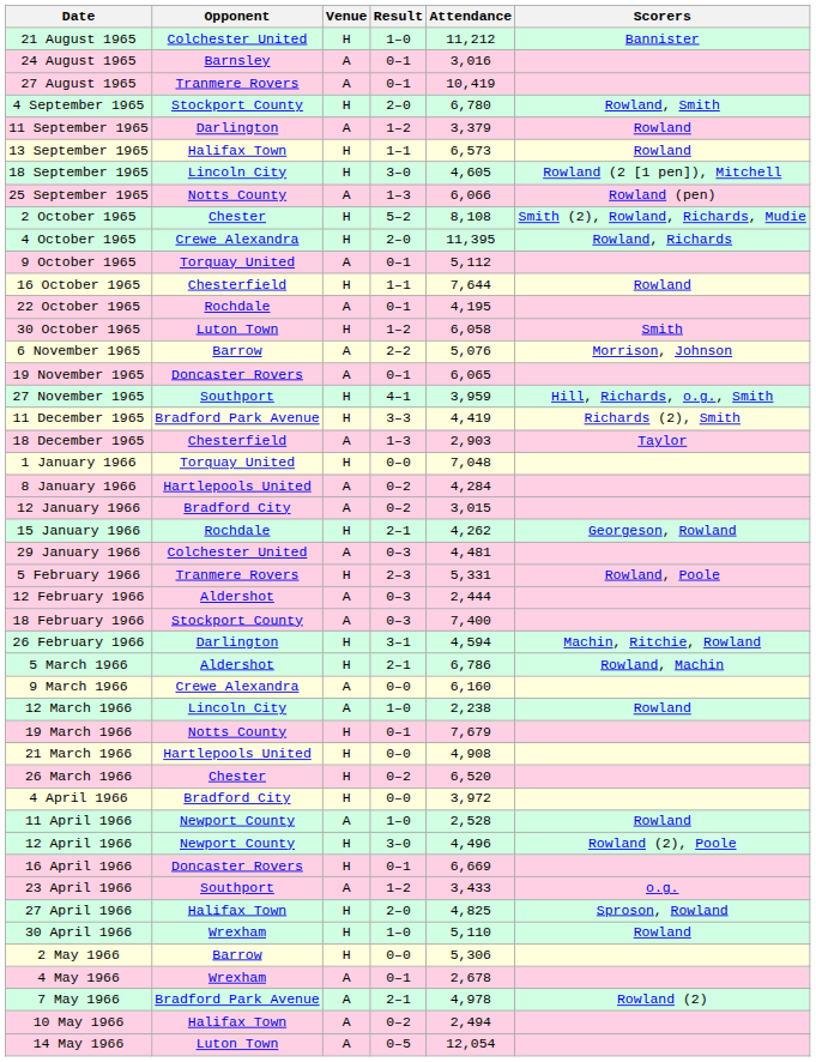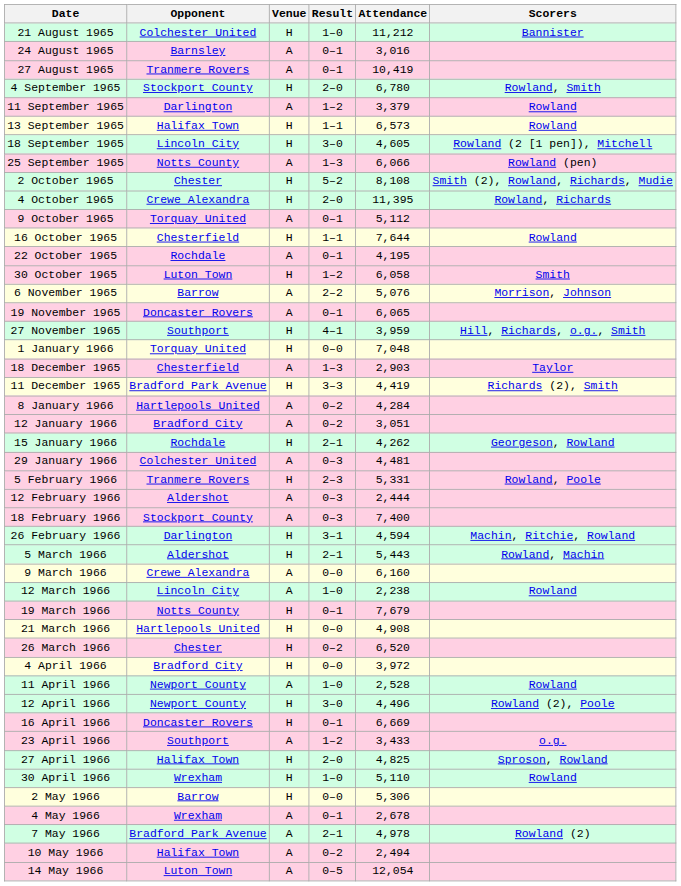 <table class="wikitable sortable" style="font-size:100%; text-align:center">
 <tr>
 <th>Date</th>
 <th>Opponent</th>
 <th>Venue</th>
 <th>Result</th>
 <th>Attendance</th>
 <th>Scorers</th>
 </tr>
 <tr style="background-color: #d0ffe3;">
 <td>21 August 1965</td>
 <td><a href='#'>Colchester United</a></td>
 <td>H</td>
 <td>1–0</td>
 <td>11,212</td>
 <td><a href='#'>Bannister</a></td>
 </tr>
 <tr style="background-color: #ffd0e3;">
 <td>24 August 1965</td>
 <td><a href='#'>Barnsley</a></td>
 <td>A</td>
 <td>0–1</td>
 <td>3,016</td>
 <td></td>
 </tr>
 <tr style="background-color: #ffd0e3;">
 <td>27 August 1965</td>
 <td><a href='#'>Tranmere Rovers</a></td>
 <td>A</td>
 <td>0–1</td>
 <td>10,419</td>
 <td></td>
 </tr>
 <tr style="background-color: #d0ffe3;">
 <td>4 September 1965</td>
 <td><a href='#'>Stockport County</a></td>
 <td>H</td>
 <td>2–0</td>
 <td>6,780</td>
 <td><a href='#'>Rowland</a>, <a href='#'>Smith</a></td>
 </tr>
 <tr style="background-color: #ffd0e3;">
 <td>11 September 1965</td>
 <td><a href='#'>Darlington</a></td>
 <td>A</td>
 <td>1–2</td>
 <td>3,379</td>
 <td><a href='#'>Rowland</a></td>
 </tr>
 <tr style="background-color: #ffffdd;">
 <td>13 September 1965</td>
 <td><a href='#'>Halifax Town</a></td>
 <td>H</td>
 <td>1–1</td>
 <td>6,573</td>
 <td><a href='#'>Rowland</a></td>
 </tr>
 <tr style="background-color: #d0ffe3;">
 <td>18 September 1965</td>
 <td><a href='#'>Lincoln City</a></td>
 <td>H</td>
 <td>3–0</td>
 <td>4,605</td>
 <td><a href='#'>Rowland</a> (2 [1 pen]), <a href='#'>Mitchell</a></td>
 </tr>
 <tr style="background-color: #ffd0e3;">
 <td>25 September 1965</td>
 <td><a href='#'>Notts County</a></td>
 <td>A</td>
 <td>1–3</td>
 <td>6,066</td>
 <td><a href='#'>Rowland</a> (pen)</td>
 </tr>
 <tr style="background-color: #d0ffe3;">
 <td>2 October 1965</td>
 <td><a href='#'>Chester</a></td>
 <td>H</td>
 <td>5–2</td>
 <td>8,108</td>
 <td><a href='#'>Smith</a> (2), <a href='#'>Rowland</a>, <a href='#'>Richards</a>, <a href='#'>Mudie</a></td>
 </tr>
 <tr style="background-color: #d0ffe3;">
 <td>4 October 1965</td>
 <td><a href='#'>Crewe Alexandra</a></td>
 <td>H</td>
 <td>2–0</td>
 <td>11,395</td>
 <td><a href='#'>Rowland</a>, <a href='#'>Richards</a></td>
 </tr>
 <tr style="background-color: #ffd0e3;">
 <td>9 October 1965</td>
 <td><a href='#'>Torquay United</a></td>
 <td>A</td>
 <td>0–1</td>
 <td>5,112</td>
 <td></td>
 </tr>
 <tr style="background-color: #ffffdd;">
 <td>16 October 1965</td>
 <td><a href='#'>Chesterfield</a></td>
 <td>H</td>
 <td>1–1</td>
 <td>7,644</td>
 <td><a href='#'>Rowland</a></td>
 </tr>
 <tr style="background-color: #ffd0e3;">
 <td>22 October 1965</td>
 <td><a href='#'>Rochdale</a></td>
 <td>A</td>
 <td>0–1</td>
 <td>4,195</td>
 <td></td>
 </tr>
 <tr style="background-color: #ffd0e3;">
 <td>30 October 1965</td>
 <td><a href='#'>Luton Town</a></td>
 <td>H</td>
 <td>1–2</td>
 <td>6,058</td>
 <td><a href='#'>Smith</a></td>
 </tr>
 <tr style="background-color: #ffffdd;">
 <td>6 November 1965</td>
 <td><a href='#'>Barrow</a></td>
 <td>A</td>
 <td>2–2</td>
 <td>5,076</td>
 <td><a href='#'>Morrison</a>, <a href='#'>Johnson</a></td>
 </tr>
 <tr style="background-color: #ffd0e3;">
 <td>19 November 1965</td>
 <td><a href='#'>Doncaster Rovers</a></td>
 <td>A</td>
 <td>0–1</td>
 <td>6,065</td>
 <td></td>
 </tr>
 <tr style="background-color: #d0ffe3;">
 <td>27 November 1965</td>
 <td><a href='#'>Southport</a></td>
 <td>H</td>
 <td>4–1</td>
 <td>3,959</td>
 <td><a href='#'>Hill</a>, <a href='#'>Richards</a>, <a href='#'>o.g.</a>, <a href='#'>Smith</a></td>
 </tr>
 <tr style="background-color: #ffffdd;">
-<td>11 December 1965</td>
-<td><a href='#'>Bradford Park Avenue</a></td>
+<td>1 January 1966</td>
+<td><a href='#'>Torquay United</a></td>
 <td>H</td>
-<td>3–3</td>
-<td>4,419</td>
-<td><a href='#'>Richards</a> (2), <a href='#'>Smith</a></td>
+<td>0–0</td>
+<td>7,048</td>
+<td></td>
 </tr>
 <tr style="background-color: #ffd0e3;">
 <td>18 December 1965</td>
 <td><a href='#'>Chesterfield</a></td>
 <td>A</td>
 <td>1–3</td>
 <td>2,903</td>
 <td><a href='#'>Taylor</a></td>
 </tr>
 <tr style="background-color: #ffffdd;">
-<td>1 January 1966</td>
-<td><a href='#'>Torquay United</a></td>
+<td>11 December 1965</td>
+<td><a href='#'>Bradford Park Avenue</a></td>
 <td>H</td>
-<td>0–0</td>
-<td>7,048</td>
-<td></td>
+<td>3–3</td>
+<td>4,419</td>
+<td><a href='#'>Richards</a> (2), <a href='#'>Smith</a></td>
 </tr>
 <tr style="background-color: #ffd0e3;">
 <td>8 January 1966</td>
 <td><a href='#'>Hartlepools United</a></td>
 <td>A</td>
 <td>0–2</td>
 <td>4,284</td>
 <td></td>
 </tr>
 <tr style="background-color: #ffd0e3;">
 <td>12 January 1966</td>
 <td><a href='#'>Bradford City</a></td>
 <td>A</td>
 <td>0–2</td>
-<td>3,015</td>
+<td>3,051</td>
 <td></td>
 </tr>
 <tr style="background-color: #d0ffe3;">
 <td>15 January 1966</td>
 <td><a href='#'>Rochdale</a></td>
 <td>H</td>
 <td>2–1</td>
 <td>4,262</td>
 <td><a href='#'>Georgeson</a>, <a href='#'>Rowland</a></td>
 </tr>
 <tr style="background-color: #ffd0e3;">
 <td>29 January 1966</td>
 <td><a href='#'>Colchester United</a></td>
 <td>A</td>
 <td>0–3</td>
 <td>4,481</td>
 <td></td>
 </tr>
 <tr style="background-color: #ffd0e3;">
 <td>5 February 1966</td>
 <td><a href='#'>Tranmere Rovers</a></td>
 <td>H</td>
 <td>2–3</td>
 <td>5,331</td>
 <td><a href='#'>Rowland</a>, <a href='#'>Poole</a></td>
 </tr>
 <tr style="background-color: #ffd0e3;">
 <td>12 February 1966</td>
 <td><a href='#'>Aldershot</a></td>
 <td>A</td>
 <td>0–3</td>
 <td>2,444</td>
 <td></td>
 </tr>
 <tr style="background-color: #ffd0e3;">
 <td>18 February 1966</td>
 <td><a href='#'>Stockport County</a></td>
 <td>A</td>
 <td>0–3</td>
 <td>7,400</td>
 <td></td>
 </tr>
 <tr style="background-color: #d0ffe3;">
 <td>26 February 1966</td>
 <td><a href='#'>Darlington</a></td>
 <td>H</td>
 <td>3–1</td>
 <td>4,594</td>
 <td><a href='#'>Machin</a>, <a href='#'>Ritchie</a>, <a href='#'>Rowland</a></td>
 </tr>
 <tr style="background-color: #d0ffe3;">
 <td>5 March 1966</td>
 <td><a href='#'>Aldershot</a></td>
 <td>H</td>
 <td>2–1</td>
-<td>6,786</td>
+<td>5,443</td>
 <td><a href='#'>Rowland</a>, <a href='#'>Machin</a></td>
 </tr>
 <tr style="background-color: #ffffdd;">
 <td>9 March 1966</td>
 <td><a href='#'>Crewe Alexandra</a></td>
 <td>A</td>
 <td>0–0</td>
 <td>6,160</td>
 <td></td>
 </tr>
 <tr style="background-color: #d0ffe3;">
 <td>12 March 1966</td>
 <td><a href='#'>Lincoln City</a></td>
 <td>A</td>
 <td>1–0</td>
 <td>2,238</td>
 <td><a href='#'>Rowland</a></td>
 </tr>
 <tr style="background-color: #ffd0e3;">
 <td>19 March 1966</td>
 <td><a href='#'>Notts County</a></td>
 <td>H</td>
 <td>0–1</td>
 <td>7,679</td>
 <td></td>
 </tr>
 <tr style="background-color: #ffffdd;">
 <td>21 March 1966</td>
 <td><a href='#'>Hartlepools United</a></td>
 <td>H</td>
 <td>0–0</td>
 <td>4,908</td>
 <td></td>
 </tr>
 <tr style="background-color: #ffd0e3;">
 <td>26 March 1966</td>
 <td><a href='#'>Chester</a></td>
 <td>H</td>
 <td>0–2</td>
 <td>6,520</td>
 <td></td>
 </tr>
 <tr style="background-color: #ffffdd;">
 <td>4 April 1966</td>
 <td><a href='#'>Bradford City</a></td>
 <td>H</td>
 <td>0–0</td>
 <td>3,972</td>
 <td></td>
 </tr>
 <tr style="background-color: #d0ffe3;">
 <td>11 April 1966</td>
 <td><a href='#'>Newport County</a></td>
 <td>A</td>
 <td>1–0</td>
 <td>2,528</td>
 <td><a href='#'>Rowland</a></td>
 </tr>
 <tr style="background-color: #d0ffe3;">
 <td>12 April 1966</td>
 <td><a href='#'>Newport County</a></td>
 <td>H</td>
 <td>3–0</td>
 <td>4,496</td>
 <td><a href='#'>Rowland</a> (2), <a href='#'>Poole</a></td>
 </tr>
 <tr style="background-color: #ffd0e3;">
 <td>16 April 1966</td>
 <td><a href='#'>Doncaster Rovers</a></td>
 <td>H</td>
 <td>0–1</td>
 <td>6,669</td>
 <td></td>
 </tr>
 <tr style="background-color: #ffd0e3;">
 <td>23 April 1966</td>
 <td><a href='#'>Southport</a></td>
 <td>A</td>
 <td>1–2</td>
 <td>3,433</td>
 <td><a href='#'>o.g.</a></td>
 </tr>
 <tr style="background-color: #d0ffe3;">
 <td>27 April 1966</td>
 <td><a href='#'>Halifax Town</a></td>
 <td>H</td>
 <td>2–0</td>
 <td>4,825</td>
 <td><a href='#'>Sproson</a>, <a href='#'>Rowland</a></td>
 </tr>
 <tr style="background-color: #d0ffe3;">
 <td>30 April 1966</td>
 <td><a href='#'>Wrexham</a></td>
 <td>H</td>
 <td>1–0</td>
 <td>5,110</td>
 <td><a href='#'>Rowland</a></td>
 </tr>
 <tr style="background-color: #ffffdd;">
 <td>2 May 1966</td>
 <td><a href='#'>Barrow</a></td>
 <td>H</td>
 <td>0–0</td>
 <td>5,306</td>
 <td></td>
 </tr>
 <tr style="background-color: #ffd0e3;">
 <td>4 May 1966</td>
 <td><a href='#'>Wrexham</a></td>
 <td>A</td>
 <td>0–1</td>
 <td>2,678</td>
 <td></td>
 </tr>
 <tr style="background-color: #d0ffe3;">
 <td>7 May 1966</td>
 <td><a href='#'>Bradford Park Avenue</a></td>
 <td>A</td>
 <td>2–1</td>
 <td>4,978</td>
 <td><a href='#'>Rowland</a> (2)</td>
 </tr>
 <tr style="background-color: #ffd0e3;">
 <td>10 May 1966</td>
 <td><a href='#'>Halifax Town</a></td>
 <td>A</td>
 <td>0–2</td>
 <td>2,494</td>
 <td></td>
 </tr>
 <tr style="background-color: #ffd0e3;">
 <td>14 May 1966</td>
 <td><a href='#'>Luton Town</a></td>
 <td>A</td>
 <td>0–5</td>
 <td>12,054</td>
 <td></td>
 </tr>
 </table>
